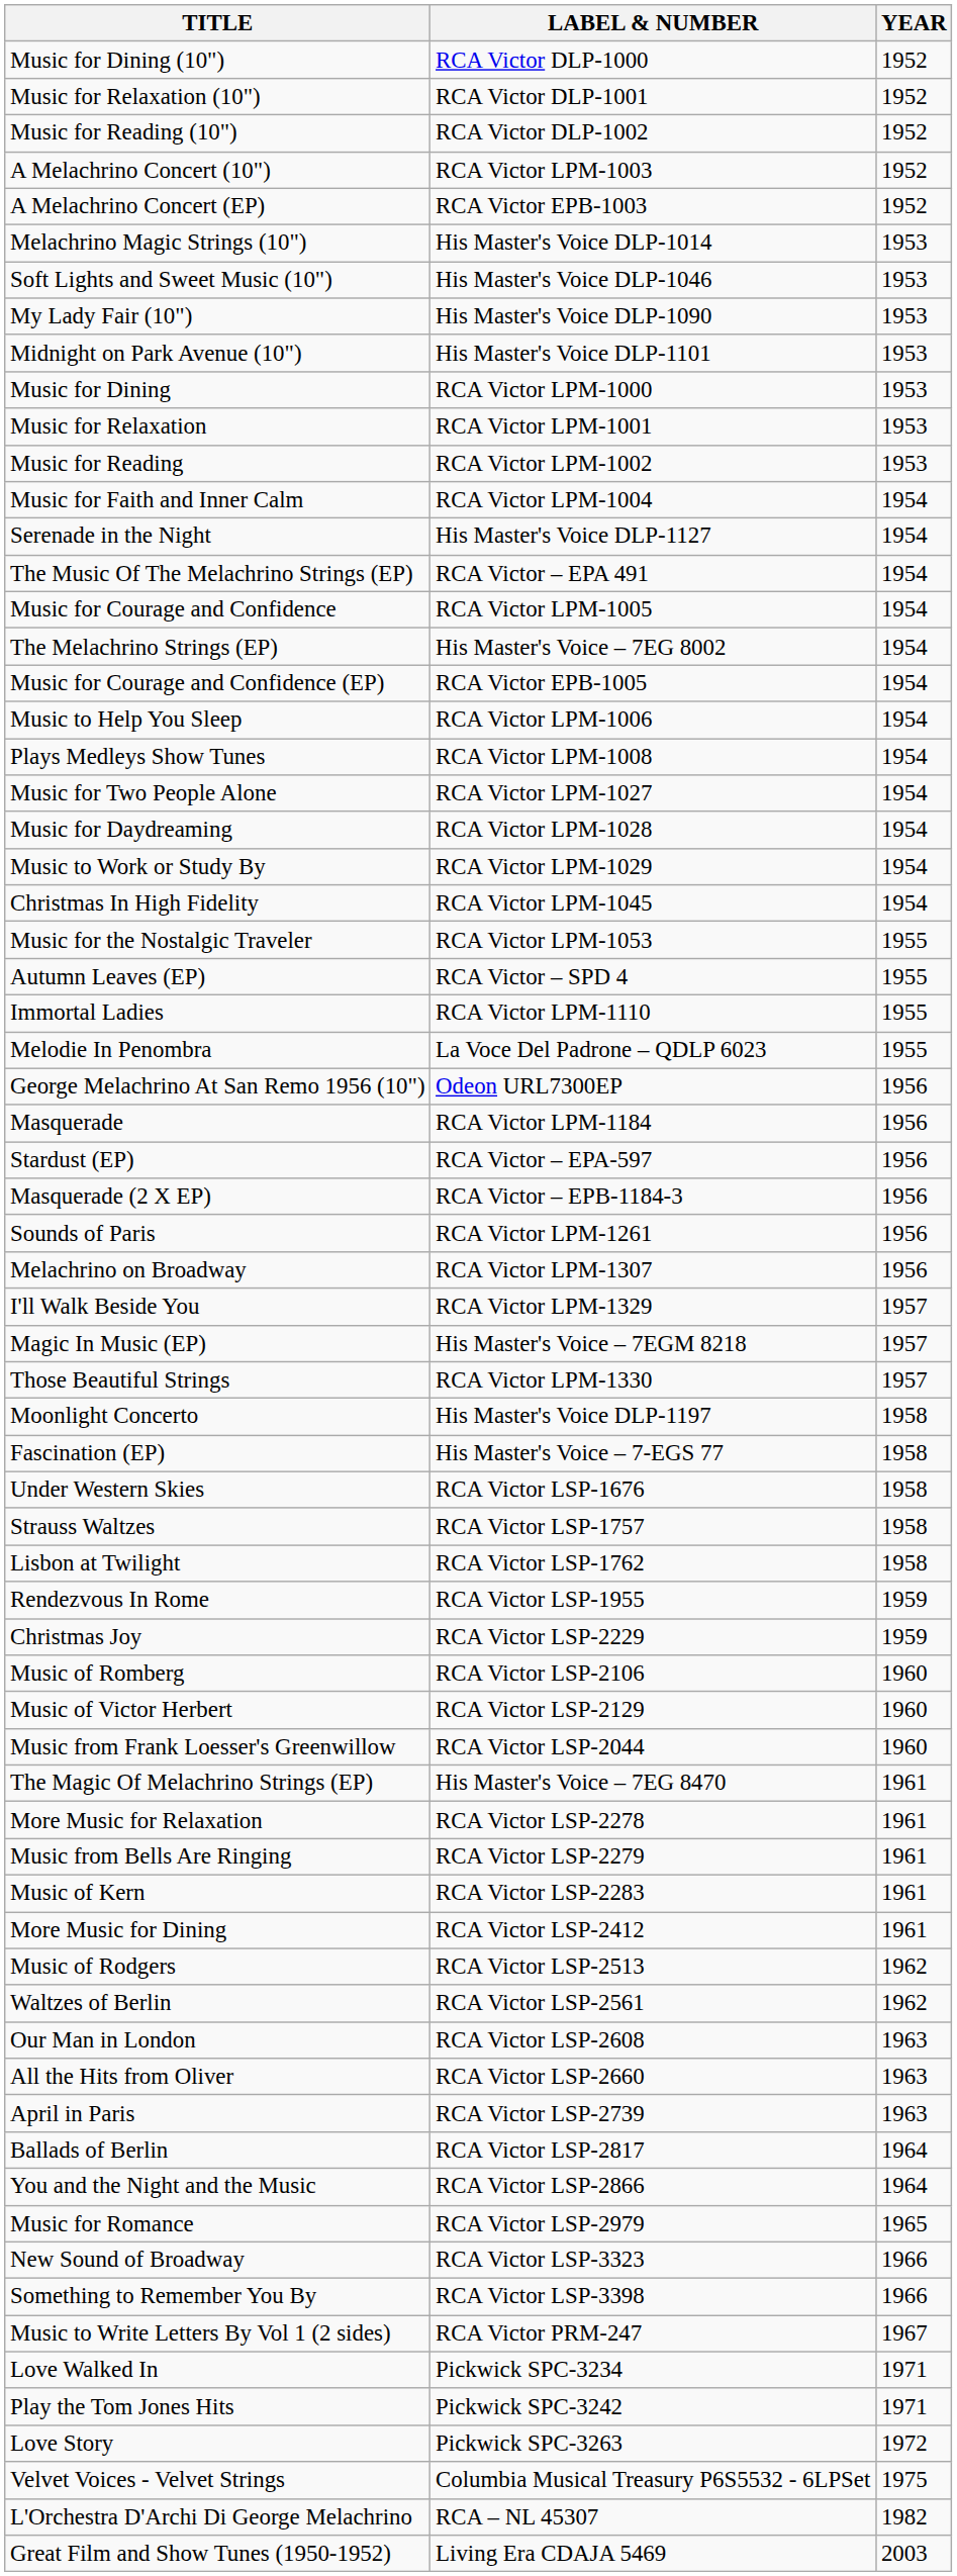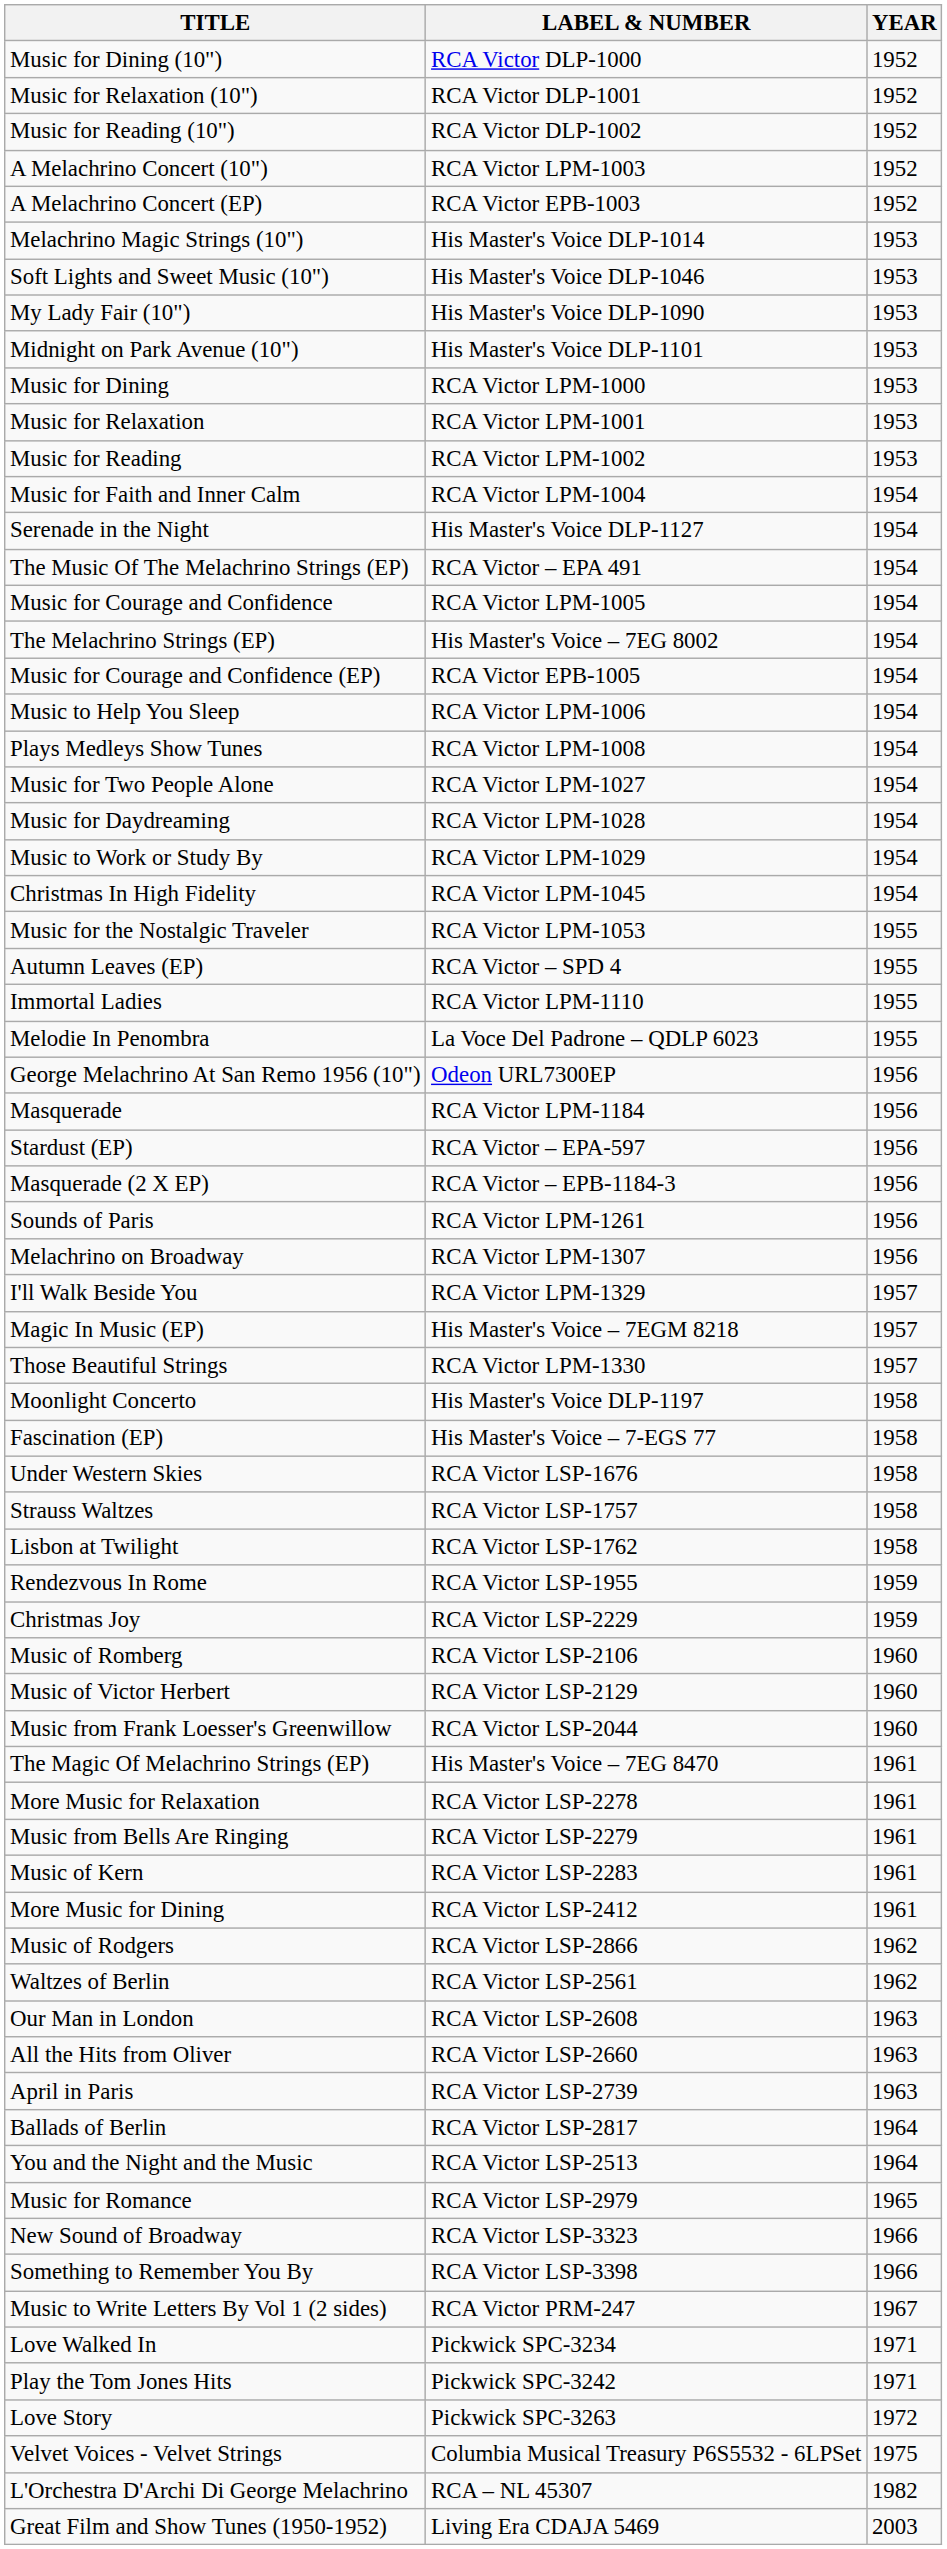 <table class="wikitable">
 <tr>
 <th>TITLE</th>
 <th>LABEL & NUMBER</th>
 <th>YEAR</th>
 </tr>
 <tr>
 <td>Music for Dining (10")</td>
 <td><a href='#'>RCA Victor</a> DLP-1000</td>
 <td>1952</td>
 </tr>
 <tr>
 <td>Music for Relaxation (10")</td>
 <td>RCA Victor DLP-1001</td>
 <td>1952</td>
 </tr>
 <tr>
 <td>Music for Reading (10")</td>
 <td>RCA Victor DLP-1002</td>
 <td>1952</td>
 </tr>
 <tr>
 <td>A Melachrino Concert (10")</td>
 <td>RCA Victor LPM-1003</td>
 <td>1952</td>
 </tr>
 <tr>
 <td>A Melachrino Concert (EP)</td>
 <td>RCA Victor EPB-1003</td>
 <td>1952</td>
 </tr>
 <tr>
 <td>Melachrino Magic Strings (10")</td>
 <td>His Master's Voice DLP-1014</td>
 <td>1953</td>
 </tr>
 <tr>
 <td>Soft Lights and Sweet Music (10")</td>
 <td>His Master's Voice DLP-1046</td>
 <td>1953</td>
 </tr>
 <tr>
 <td>My Lady Fair (10")</td>
 <td>His Master's Voice DLP-1090</td>
 <td>1953</td>
 </tr>
 <tr>
 <td>Midnight on Park Avenue (10")</td>
 <td>His Master's Voice DLP-1101</td>
 <td>1953</td>
 </tr>
 <tr>
 <td>Music for Dining</td>
 <td>RCA Victor LPM-1000</td>
 <td>1953</td>
 </tr>
 <tr>
 <td>Music for Relaxation</td>
 <td>RCA Victor LPM-1001</td>
 <td>1953</td>
 </tr>
 <tr>
 <td>Music for Reading</td>
 <td>RCA Victor LPM-1002</td>
 <td>1953</td>
 </tr>
 <tr>
 <td>Music for Faith and Inner Calm</td>
 <td>RCA Victor LPM-1004</td>
 <td>1954</td>
 </tr>
 <tr>
 <td>Serenade in the Night</td>
 <td>His Master's Voice DLP-1127</td>
 <td>1954</td>
 </tr>
 <tr>
 <td>The Music Of The Melachrino Strings (EP)</td>
 <td>RCA Victor – EPA 491</td>
 <td>1954</td>
 </tr>
 <tr>
 <td>Music for Courage and Confidence</td>
 <td>RCA Victor LPM-1005</td>
 <td>1954</td>
 </tr>
 <tr>
 <td>The Melachrino Strings (EP)</td>
 <td>His Master's Voice – 7EG 8002</td>
 <td>1954</td>
 </tr>
 <tr>
 <td>Music for Courage and Confidence (EP)</td>
 <td>RCA Victor EPB-1005</td>
 <td>1954</td>
 </tr>
 <tr>
 <td>Music to Help You Sleep</td>
 <td>RCA Victor LPM-1006</td>
 <td>1954</td>
 </tr>
 <tr>
 <td>Plays Medleys Show Tunes</td>
 <td>RCA Victor LPM-1008</td>
 <td>1954</td>
 </tr>
 <tr>
 <td>Music for Two People Alone</td>
 <td>RCA Victor LPM-1027</td>
 <td>1954</td>
 </tr>
 <tr>
 <td>Music for Daydreaming</td>
 <td>RCA Victor LPM-1028</td>
 <td>1954</td>
 </tr>
 <tr>
 <td>Music to Work or Study By</td>
 <td>RCA Victor  LPM-1029</td>
 <td>1954</td>
 </tr>
 <tr>
 <td>Christmas In High Fidelity</td>
 <td>RCA Victor  LPM-1045</td>
 <td>1954</td>
 </tr>
 <tr>
 <td>Music for the Nostalgic Traveler</td>
 <td>RCA Victor  LPM-1053</td>
 <td>1955</td>
 </tr>
 <tr>
 <td>Autumn Leaves (EP)</td>
 <td>RCA Victor – SPD 4</td>
 <td>1955</td>
 </tr>
 <tr>
 <td>Immortal Ladies</td>
 <td>RCA Victor  LPM-1110</td>
 <td>1955</td>
 </tr>
 <tr>
 <td>Melodie In Penombra</td>
 <td>La Voce Del Padrone – QDLP 6023</td>
 <td>1955</td>
 </tr>
 <tr>
 <td>George Melachrino At San Remo 1956 (10")</td>
 <td><a href='#'>Odeon</a> URL7300EP</td>
 <td>1956</td>
 </tr>
 <tr>
 <td>Masquerade</td>
 <td>RCA Victor LPM-1184</td>
 <td>1956</td>
 </tr>
 <tr>
 <td>Stardust (EP)</td>
 <td>RCA Victor – EPA-597</td>
 <td>1956</td>
 </tr>
 <tr>
 <td>Masquerade (2 X EP)</td>
 <td>RCA Victor – EPB-1184-3</td>
 <td>1956</td>
 </tr>
 <tr>
 <td>Sounds of Paris</td>
 <td>RCA Victor LPM-1261</td>
 <td>1956</td>
 </tr>
 <tr>
 <td>Melachrino on Broadway</td>
 <td>RCA Victor LPM-1307</td>
 <td>1956</td>
 </tr>
 <tr>
 <td>I'll Walk Beside You</td>
 <td>RCA Victor LPM-1329</td>
 <td>1957</td>
 </tr>
 <tr>
 <td>Magic In Music (EP)</td>
 <td>His Master's Voice – 7EGM 8218</td>
 <td>1957</td>
 </tr>
 <tr>
 <td>Those Beautiful Strings</td>
 <td>RCA Victor LPM-1330</td>
 <td>1957</td>
 </tr>
 <tr>
 <td>Moonlight Concerto</td>
 <td>His Master's Voice DLP-1197</td>
 <td>1958</td>
 </tr>
 <tr>
 <td>Fascination (EP)</td>
 <td>His Master's Voice – 7-EGS 77</td>
 <td>1958</td>
 </tr>
 <tr>
 <td>Under Western Skies</td>
 <td>RCA Victor LSP-1676</td>
 <td>1958</td>
 </tr>
 <tr>
 <td>Strauss Waltzes</td>
 <td>RCA Victor LSP-1757</td>
 <td>1958</td>
 </tr>
 <tr>
 <td>Lisbon at Twilight</td>
 <td>RCA Victor LSP-1762</td>
 <td>1958</td>
 </tr>
 <tr>
 <td>Rendezvous In Rome</td>
 <td>RCA Victor LSP-1955</td>
 <td>1959</td>
 </tr>
 <tr>
 <td>Christmas Joy</td>
 <td>RCA Victor LSP-2229</td>
 <td>1959</td>
 </tr>
 <tr>
 <td>Music of Romberg</td>
 <td>RCA Victor LSP-2106</td>
 <td>1960</td>
 </tr>
 <tr>
 <td>Music of Victor Herbert</td>
 <td>RCA Victor LSP-2129</td>
 <td>1960</td>
 </tr>
 <tr>
 <td>Music from Frank Loesser's Greenwillow</td>
 <td>RCA Victor LSP-2044</td>
 <td>1960</td>
 </tr>
 <tr>
 <td>The Magic Of Melachrino Strings (EP)</td>
 <td>His Master's Voice – 7EG 8470</td>
 <td>1961</td>
 </tr>
 <tr>
 <td>More Music for Relaxation</td>
 <td>RCA Victor LSP-2278</td>
 <td>1961</td>
 </tr>
 <tr>
 <td>Music from Bells Are Ringing</td>
 <td>RCA Victor LSP-2279</td>
 <td>1961</td>
 </tr>
 <tr>
 <td>Music of Kern</td>
 <td>RCA Victor LSP-2283</td>
 <td>1961</td>
 </tr>
 <tr>
 <td>More Music for Dining</td>
 <td>RCA Victor LSP-2412</td>
 <td>1961</td>
 </tr>
 <tr>
 <td>Music of Rodgers</td>
-<td>RCA Victor LSP-2513</td>
+<td>RCA Victor LSP-2866</td>
 <td>1962</td>
 </tr>
 <tr>
 <td>Waltzes of Berlin</td>
 <td>RCA Victor LSP-2561</td>
 <td>1962</td>
 </tr>
 <tr>
 <td>Our Man in London</td>
 <td>RCA Victor LSP-2608</td>
 <td>1963</td>
 </tr>
 <tr>
 <td>All the Hits from Oliver</td>
 <td>RCA Victor LSP-2660</td>
 <td>1963</td>
 </tr>
 <tr>
 <td>April in Paris</td>
 <td>RCA Victor LSP-2739</td>
 <td>1963</td>
 </tr>
 <tr>
 <td>Ballads of Berlin</td>
 <td>RCA Victor LSP-2817</td>
 <td>1964</td>
 </tr>
 <tr>
 <td>You and the Night and the Music</td>
-<td>RCA Victor LSP-2866</td>
+<td>RCA Victor LSP-2513</td>
 <td>1964</td>
 </tr>
 <tr>
 <td>Music for Romance</td>
 <td>RCA Victor LSP-2979</td>
 <td>1965</td>
 </tr>
 <tr>
 <td>New Sound of Broadway</td>
 <td>RCA Victor LSP-3323</td>
 <td>1966</td>
 </tr>
 <tr>
 <td>Something to Remember You By</td>
 <td>RCA Victor LSP-3398</td>
 <td>1966</td>
 </tr>
 <tr>
 <td>Music to Write Letters By Vol 1 (2 sides)</td>
 <td>RCA Victor PRM-247</td>
 <td>1967</td>
 </tr>
 <tr>
 <td>Love Walked In</td>
 <td>Pickwick SPC-3234</td>
 <td>1971</td>
 </tr>
 <tr>
 <td>Play the Tom Jones Hits</td>
 <td>Pickwick SPC-3242</td>
 <td>1971</td>
 </tr>
 <tr>
 <td>Love Story</td>
 <td>Pickwick SPC-3263</td>
 <td>1972</td>
 </tr>
 <tr>
 <td>Velvet Voices - Velvet Strings</td>
 <td>Columbia Musical Treasury  P6S5532 - 6LPSet</td>
 <td>1975</td>
 </tr>
 <tr>
 <td>L'Orchestra D'Archi Di George Melachrino</td>
 <td>RCA – NL 45307</td>
 <td>1982</td>
 </tr>
 <tr>
 <td>Great Film and Show Tunes (1950-1952)</td>
 <td>Living Era CDAJA 5469</td>
 <td>2003</td>
 </tr>
 </table>
